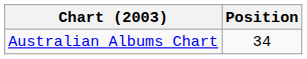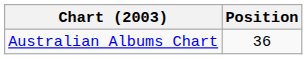 <table class="wikitable" border="1">
 <tr>
 <th>Chart (2003)</th>
 <th>Position</th>
 </tr>
 <tr>
 <td><a href='#'>Australian Albums Chart</a></td>
-<td align="center">34</td>
+<td align="center">36</td>
 </tr>
 </table>
